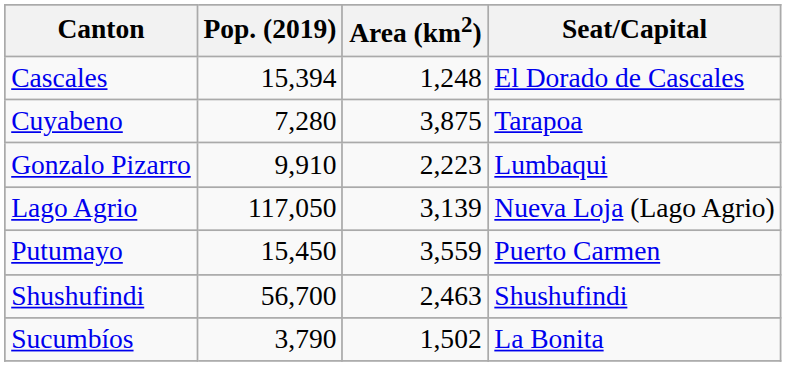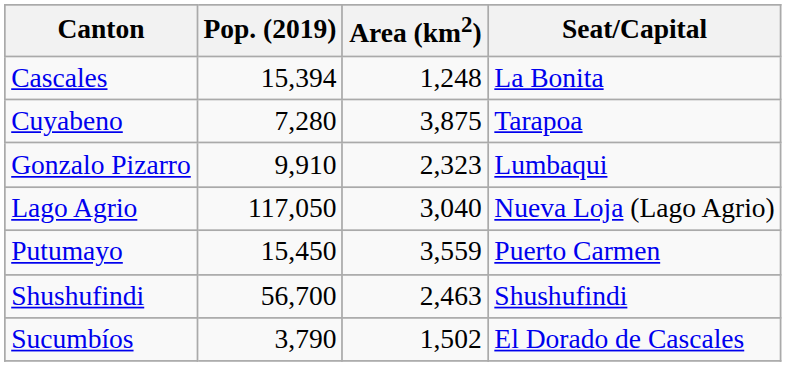 <table class="wikitable sortable">
 <tr>
 <th>Canton</th>
 <th>Pop. (2019)</th>
 <th>Area (km<sup>2</sup>)</th>
 <th>Seat/Capital</th>
 </tr>
 <tr>
 <td><a href='#'>Cascales</a></td>
 <td align=right>15,394</td>
 <td align="right">1,248</td>
-<td><a href='#'>El Dorado de Cascales</a></td>
+<td><a href='#'>La Bonita</a></td>
 </tr>
 <tr>
 <td><a href='#'>Cuyabeno</a></td>
 <td align=right>7,280</td>
 <td align="right">3,875</td>
 <td><a href='#'>Tarapoa</a></td>
 </tr>
 <tr>
 <td><a href='#'>Gonzalo Pizarro</a></td>
 <td align=right>9,910</td>
-<td align="right">2,223</td>
+<td align="right">2,323</td>
 <td><a href='#'>Lumbaqui</a></td>
 </tr>
 <tr>
 <td><a href='#'>Lago Agrio</a></td>
 <td align=right>117,050</td>
-<td align="right">3,139</td>
+<td align="right">3,040</td>
 <td><a href='#'>Nueva Loja</a> (Lago Agrio)</td>
 </tr>
 <tr>
 <td><a href='#'>Putumayo</a></td>
 <td align=right>15,450</td>
 <td align="right">3,559</td>
 <td><a href='#'>Puerto Carmen</a></td>
 </tr>
 <tr>
 <td><a href='#'>Shushufindi</a></td>
 <td align=right>56,700</td>
 <td align="right">2,463</td>
 <td><a href='#'>Shushufindi</a></td>
 </tr>
 <tr>
 <td><a href='#'>Sucumbíos</a></td>
 <td align=right>3,790</td>
 <td align="right">1,502</td>
-<td><a href='#'>La Bonita</a></td>
+<td><a href='#'>El Dorado de Cascales</a></td>
 </tr>
 </table>
